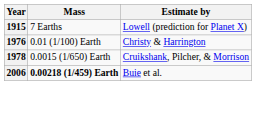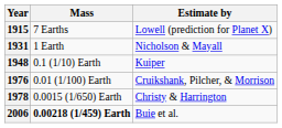 <table class="wikitable plainrowheaders floatright" style="clear:right;">
 <tr>
 <th scope="col">Year</th>
 <th scope="col">Mass</th>
 <th scope="col">Estimate by</th>
 </tr>
 <tr>
 <th scope="row">1915</th>
 <td>7 Earths</td>
 <td><a href='#'>Lowell</a> (prediction for <a href='#'>Planet X</a>)</td>
 </tr>
 <tr>
+<th scope="row">1931</th>
+<td>1 Earth</td>
+<td><a href='#'>Nicholson</a> & <a href='#'>Mayall</a></td>
+</tr>
+<tr>
+<th scope="row">1948</th>
+<td>0.1 (1/10) Earth</td>
+<td><a href='#'>Kuiper</a></td>
+</tr>
+<tr>
 <th scope="row">1976</th>
 <td>0.01 (1/100) Earth</td>
-<td><a href='#'>Christy</a> & <a href='#'>Harrington</a></td>
+<td><a href='#'>Cruikshank</a>, Pilcher, & <a href='#'>Morrison</a></td>
 </tr>
 <tr>
 <th scope="row">1978</th>
 <td>0.0015 (1/650) Earth</td>
-<td><a href='#'>Cruikshank</a>, Pilcher, & <a href='#'>Morrison</a></td>
+<td><a href='#'>Christy</a> & <a href='#'>Harrington</a></td>
 </tr>
 <tr>
 <th scope="row">2006</th>
 <td><strong>0.00218 (1/459) Earth</strong></td>
 <td><a href='#'>Buie</a> et al.</td>
 </tr>
 </table>
